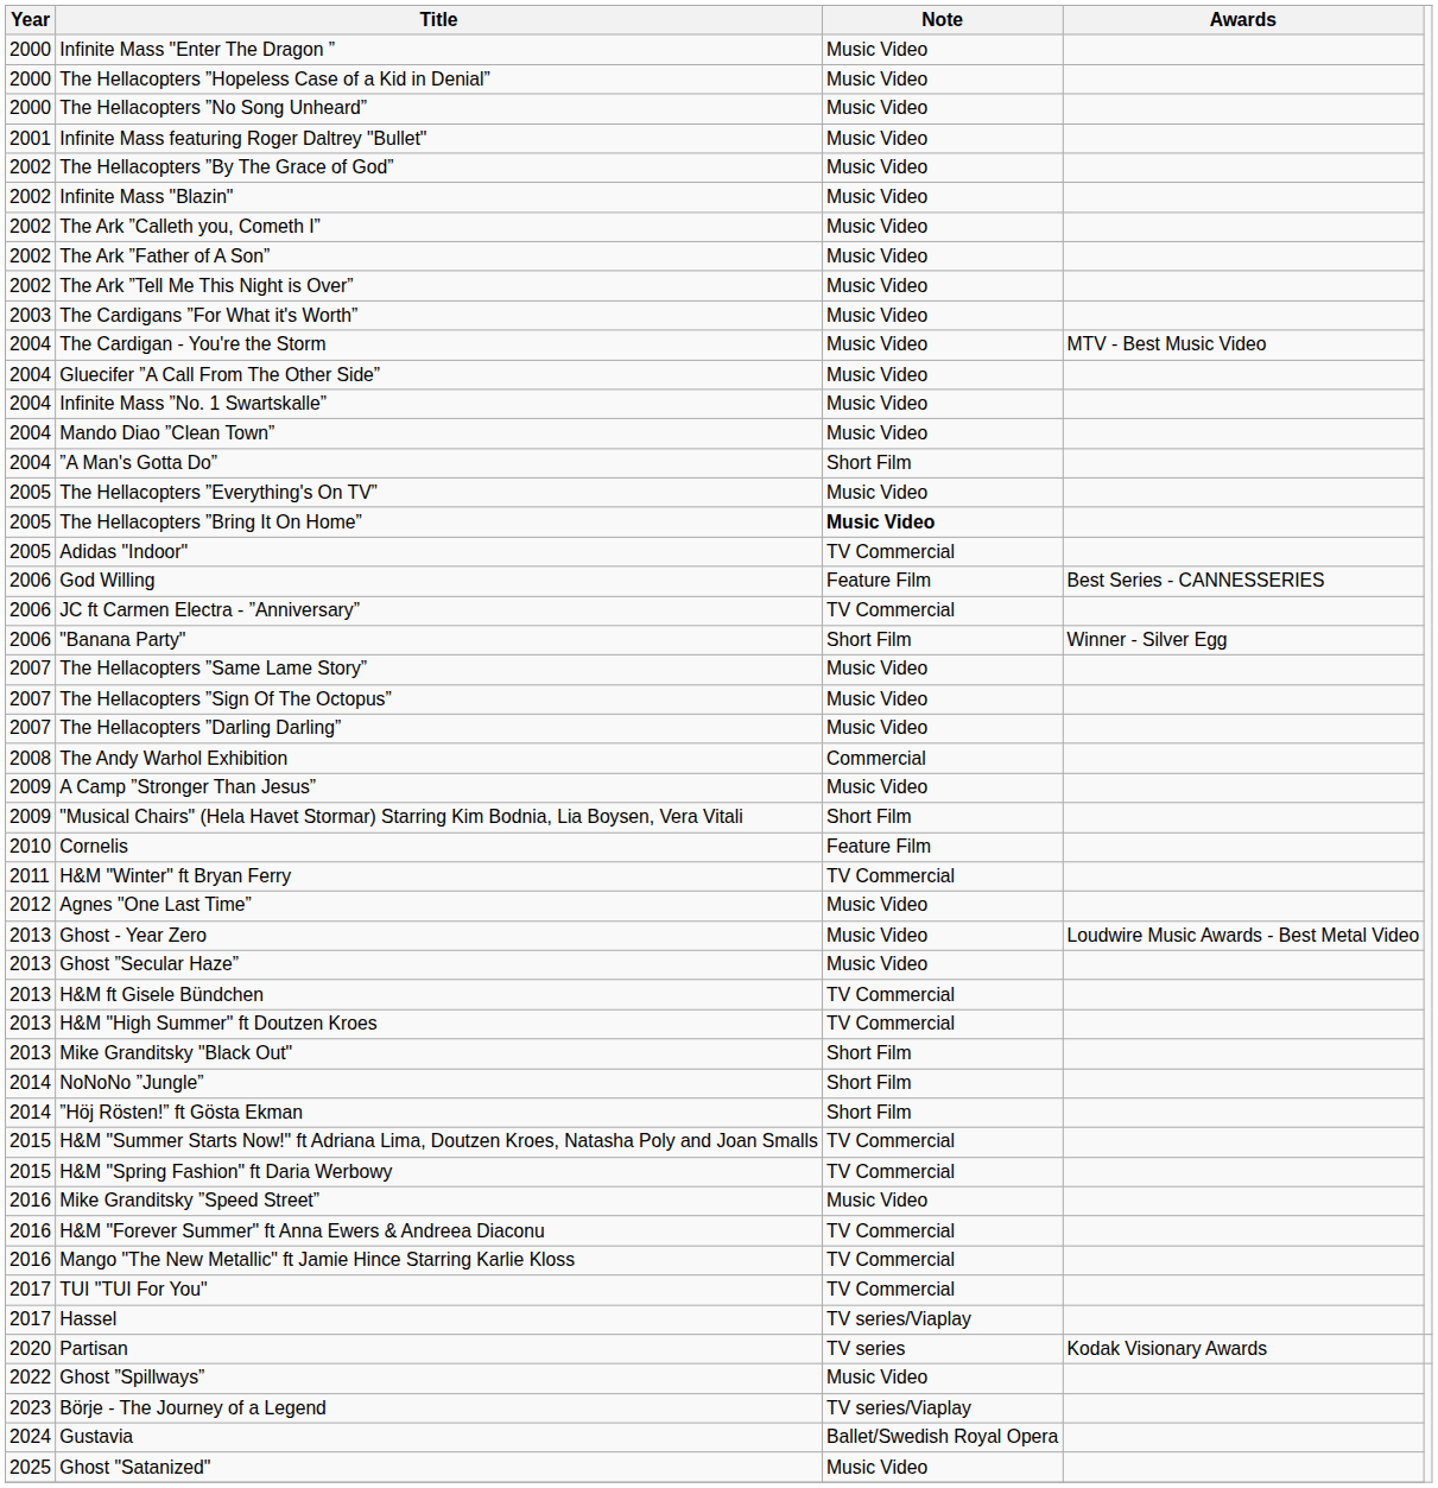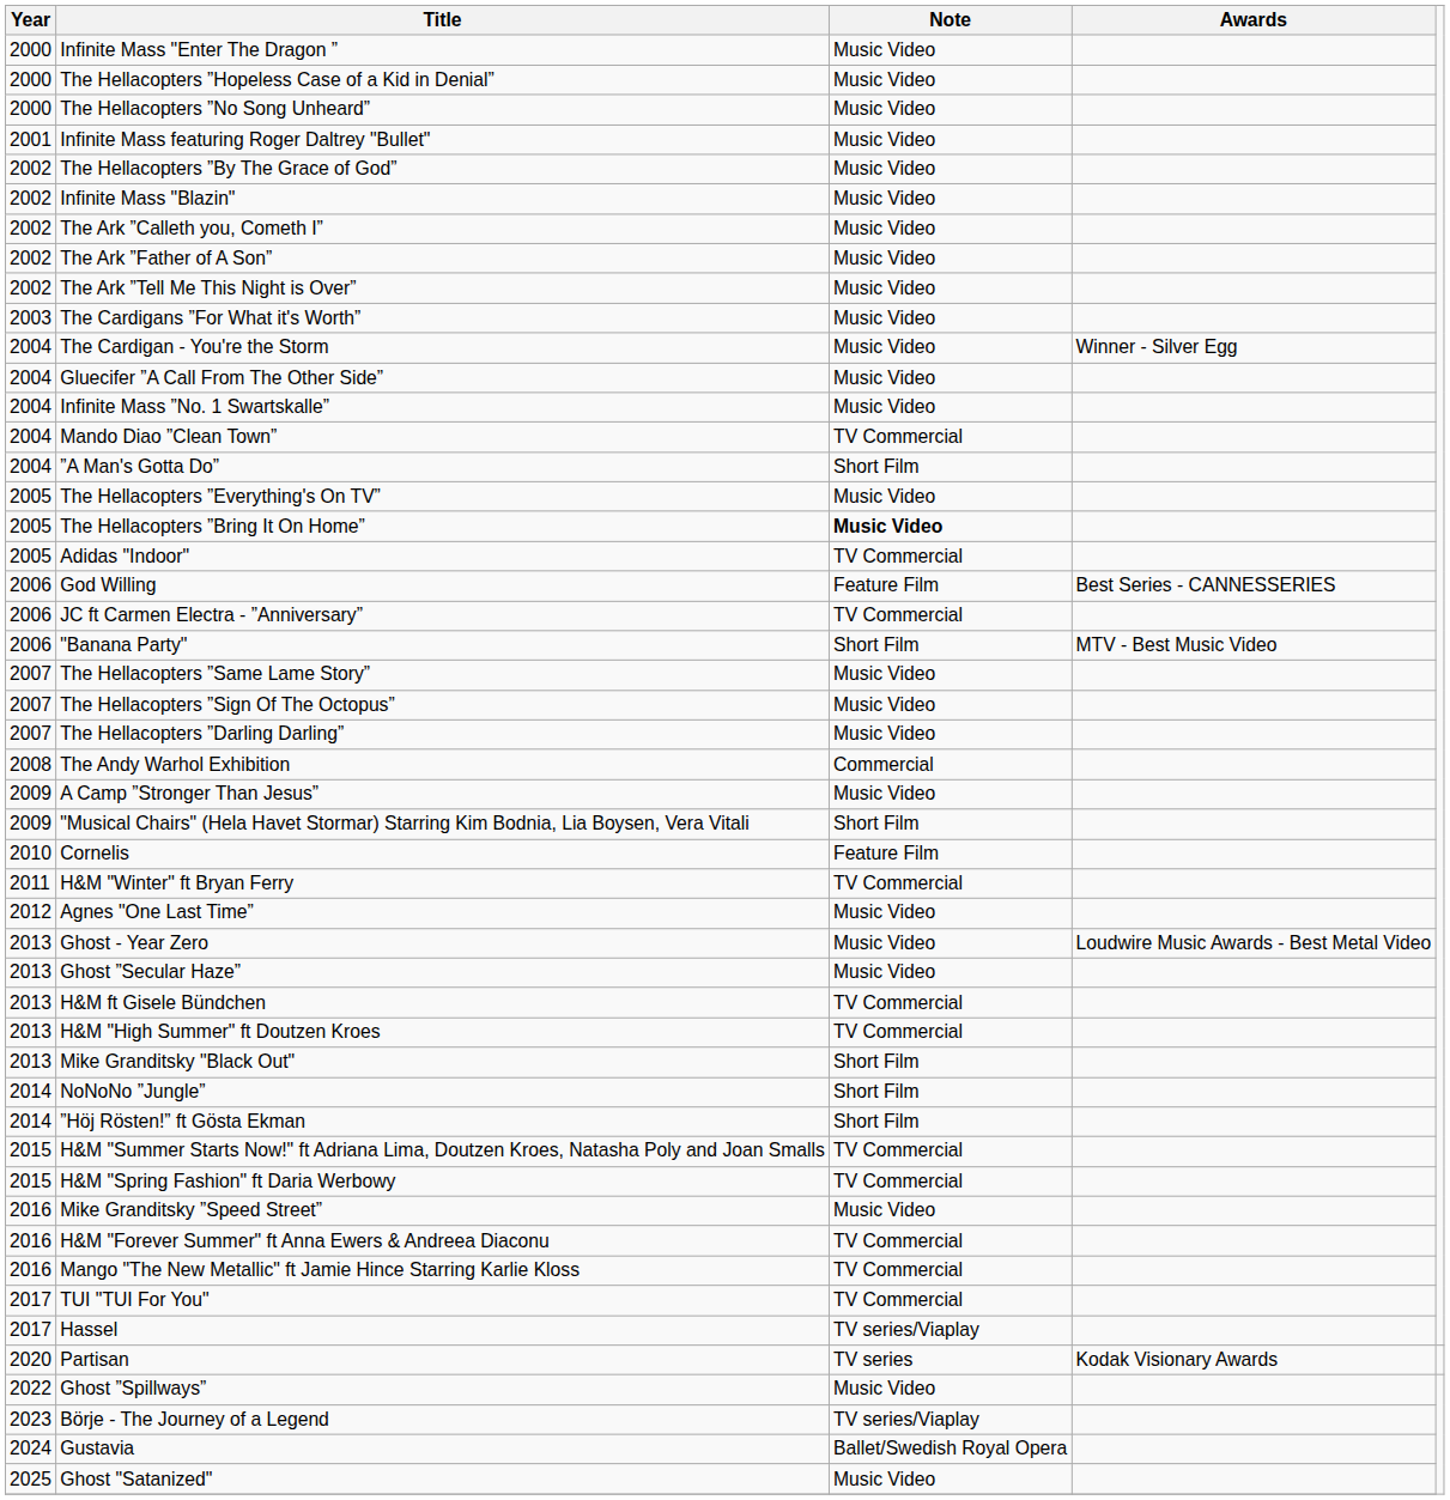 <table class="wikitable">
 <tr>
 <th>Year</th>
 <th>Title</th>
 <th>Note</th>
 <th>Awards</th>
 </tr>
 <tr>
 <td>2000</td>
 <td>Infinite Mass "Enter The Dragon ”</td>
 <td>Music Video</td>
 <td></td>
 </tr>
 <tr>
 <td>2000</td>
 <td>The Hellacopters ”Hopeless Case of a Kid in Denial”</td>
 <td>Music Video</td>
 <td></td>
 </tr>
 <tr>
 <td>2000</td>
 <td>The Hellacopters ”No Song Unheard”</td>
 <td>Music Video</td>
 <td></td>
 </tr>
 <tr>
 <td>2001</td>
 <td>Infinite Mass featuring Roger Daltrey "Bullet"</td>
 <td>Music Video</td>
 <td></td>
 </tr>
 <tr>
 <td>2002</td>
 <td>The Hellacopters ”By The Grace of God”</td>
 <td>Music Video</td>
 <td></td>
 </tr>
 <tr>
 <td>2002</td>
 <td>Infinite Mass "Blazin"</td>
 <td>Music Video</td>
 <td></td>
 </tr>
 <tr>
 <td>2002</td>
 <td>The Ark ”Calleth you, Cometh I”</td>
 <td>Music Video</td>
 <td></td>
 </tr>
 <tr>
 <td>2002</td>
 <td>The Ark ”Father of A Son”</td>
 <td>Music Video</td>
 <td></td>
 </tr>
 <tr>
 <td>2002</td>
 <td>The Ark ”Tell Me This Night is Over”</td>
 <td>Music Video</td>
 <td></td>
 </tr>
 <tr>
 <td>2003</td>
 <td>The Cardigans ”For What it's Worth”</td>
 <td>Music Video</td>
 <td></td>
 </tr>
 <tr>
 <td>2004</td>
 <td>The Cardigan - You're the Storm</td>
 <td>Music Video</td>
-<td>MTV - Best Music Video</td>
+<td>Winner - Silver Egg</td>
 </tr>
 <tr>
 <td>2004</td>
 <td>Gluecifer ”A Call From The Other Side”</td>
 <td>Music Video</td>
 <td></td>
 </tr>
 <tr>
 <td>2004</td>
 <td>Infinite Mass ”No. 1 Swartskalle”</td>
 <td>Music Video</td>
 <td></td>
 </tr>
 <tr>
 <td>2004</td>
 <td>Mando Diao ”Clean Town”</td>
-<td>Music Video</td>
+<td>TV Commercial</td>
 <td></td>
 </tr>
 <tr>
 <td>2004</td>
 <td>”A Man's Gotta Do”</td>
 <td>Short Film</td>
 <td></td>
 </tr>
 <tr>
 <td>2005</td>
 <td>The Hellacopters ”Everything's On TV”</td>
 <td>Music Video</td>
 <td></td>
 </tr>
 <tr>
 <td>2005</td>
 <td>The Hellacopters ”Bring It On Home”</td>
 <td><strong>Music Video</strong></td>
 <td></td>
 </tr>
 <tr>
 <td>2005</td>
 <td>Adidas "Indoor"</td>
 <td>TV Commercial</td>
 <td></td>
 </tr>
 <tr>
 <td>2006</td>
 <td>God Willing</td>
 <td>Feature Film</td>
 <td>Best Series - CANNESSERIES</td>
 </tr>
 <tr>
 <td>2006</td>
 <td>JC ft Carmen Electra - ”Anniversary”</td>
 <td>TV Commercial</td>
 <td></td>
 </tr>
 <tr>
 <td>2006</td>
 <td>"Banana Party"</td>
 <td>Short Film</td>
-<td>Winner - Silver Egg</td>
+<td>MTV - Best Music Video</td>
 </tr>
 <tr>
 <td>2007</td>
 <td>The Hellacopters ”Same Lame Story”</td>
 <td>Music Video</td>
 <td></td>
 </tr>
 <tr>
 <td>2007</td>
 <td>The Hellacopters ”Sign Of The Octopus”</td>
 <td>Music Video</td>
 <td></td>
 </tr>
 <tr>
 <td>2007</td>
 <td>The Hellacopters ”Darling Darling”</td>
 <td>Music Video</td>
 <td></td>
 </tr>
 <tr>
 <td>2008</td>
 <td>The Andy Warhol Exhibition</td>
 <td>Commercial</td>
 <td></td>
 </tr>
 <tr>
 <td>2009</td>
 <td>A Camp ”Stronger Than Jesus”</td>
 <td>Music Video</td>
 <td></td>
 </tr>
 <tr>
 <td>2009</td>
 <td>"Musical Chairs" (Hela Havet Stormar) Starring Kim Bodnia, Lia Boysen, Vera Vitali</td>
 <td>Short Film</td>
 <td></td>
 </tr>
 <tr>
 <td>2010</td>
 <td>Cornelis</td>
 <td>Feature Film</td>
 <td></td>
 </tr>
 <tr>
 <td>2011</td>
 <td>H&M "Winter" ft Bryan Ferry</td>
 <td>TV Commercial</td>
 <td></td>
 </tr>
 <tr>
 <td>2012</td>
 <td>Agnes "One Last Time”</td>
 <td>Music Video</td>
 <td></td>
 </tr>
 <tr>
 <td>2013</td>
 <td>Ghost - Year Zero</td>
 <td>Music Video</td>
 <td>Loudwire Music Awards - Best Metal Video</td>
 </tr>
 <tr>
 <td>2013</td>
 <td>Ghost ”Secular Haze”</td>
 <td>Music Video</td>
 <td></td>
 </tr>
 <tr>
 <td>2013</td>
 <td>H&M ft Gisele Bündchen</td>
 <td>TV Commercial</td>
 <td></td>
 </tr>
 <tr>
 <td>2013</td>
 <td>H&M "High Summer" ft Doutzen Kroes</td>
 <td>TV Commercial</td>
 <td></td>
 </tr>
 <tr>
 <td>2013</td>
 <td>Mike Granditsky "Black Out"</td>
 <td>Short Film</td>
 <td></td>
 </tr>
 <tr>
 <td>2014</td>
 <td>NoNoNo ”Jungle”</td>
 <td>Short Film</td>
 <td></td>
 </tr>
 <tr>
 <td>2014</td>
 <td>”Höj Rösten!” ft Gösta Ekman</td>
 <td>Short Film</td>
 <td></td>
 </tr>
 <tr>
 <td>2015</td>
 <td>H&M "Summer Starts Now!" ft Adriana Lima, Doutzen Kroes, Natasha Poly and Joan Smalls</td>
 <td>TV Commercial</td>
 <td></td>
 </tr>
 <tr>
 <td>2015</td>
 <td>H&M "Spring Fashion" ft Daria Werbowy</td>
 <td>TV Commercial</td>
 <td></td>
 </tr>
 <tr>
 <td>2016</td>
 <td>Mike Granditsky ”Speed Street”</td>
 <td>Music Video</td>
 <td></td>
 </tr>
 <tr>
 <td>2016</td>
 <td>H&M "Forever Summer" ft Anna Ewers & Andreea Diaconu</td>
 <td>TV Commercial</td>
 <td></td>
 </tr>
 <tr>
 <td>2016</td>
 <td>Mango "The New Metallic" ft Jamie Hince Starring Karlie Kloss</td>
 <td>TV Commercial</td>
 <td></td>
 </tr>
 <tr>
 <td>2017</td>
 <td>TUI "TUI For You"</td>
 <td>TV Commercial</td>
 <td></td>
 </tr>
 <tr>
 <td>2017</td>
 <td>Hassel</td>
 <td>TV series/Viaplay</td>
 <td></td>
 </tr>
 <tr>
 <td>2020</td>
 <td>Partisan</td>
 <td>TV series</td>
 <td>Kodak Visionary Awards</td>
 <td></td>
 </tr>
 <tr>
 <td>2022</td>
 <td>Ghost ”Spillways”</td>
 <td>Music Video</td>
 <td></td>
 </tr>
 <tr>
 <td>2023</td>
 <td>Börje - The Journey of a Legend</td>
 <td>TV series/Viaplay</td>
 <td></td>
 </tr>
 <tr>
 <td>2024</td>
 <td>Gustavia</td>
 <td>Ballet/Swedish Royal Opera</td>
 <td></td>
 </tr>
 <tr>
 <td>2025</td>
 <td>Ghost "Satanized"</td>
 <td>Music Video</td>
 <td></td>
 </tr>
 <tr>
 </tr>
 </table>
